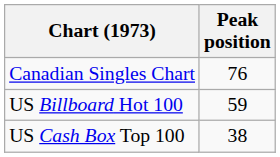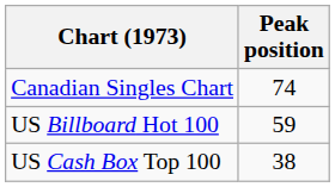 <table class="wikitable sortable">
 <tr>
 <th align="left">Chart (1973)</th>
 <th align="left">Peak<br>position</th>
 </tr>
 <tr>
 <td><a href='#'>Canadian Singles Chart</a></td>
-<td style="text-align:center;">76</td>
+<td style="text-align:center;">74</td>
 </tr>
 <tr>
 <td>US <a href='#'><em>Billboard</em> Hot 100</a></td>
 <td style="text-align:center;">59</td>
 </tr>
 <tr>
 <td>US <a href='#'><em>Cash Box</em></a> Top 100 </td>
 <td style="text-align:center;">38</td>
 </tr>
 </table>
